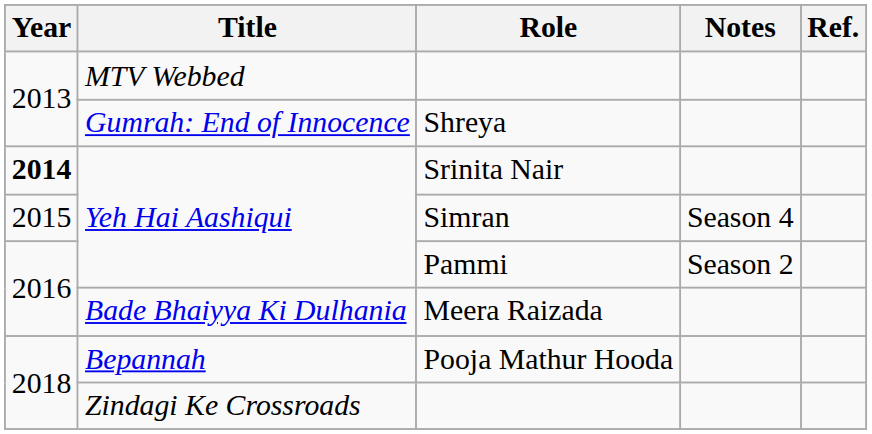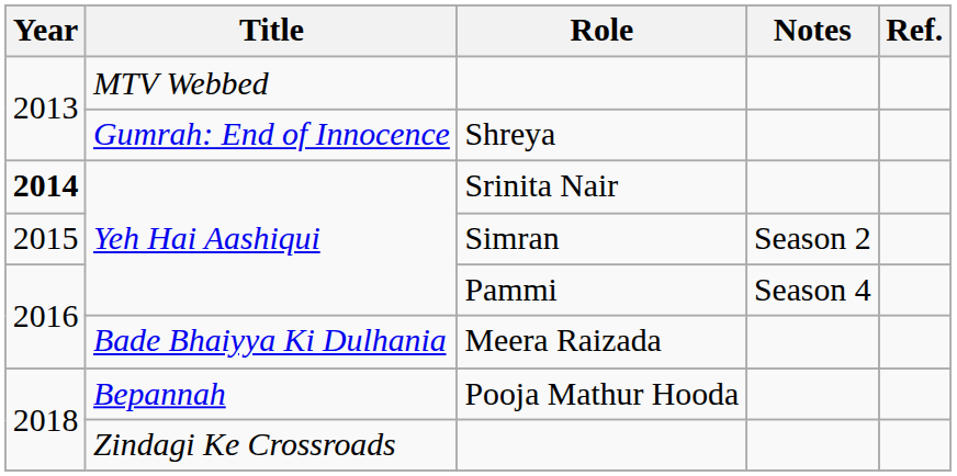 <table class="wikitable sortable">
 <tr>
 <th>Year</th>
 <th>Title</th>
 <th>Role</th>
 <th class="unsortable">Notes</th>
 <th class="unsortable">Ref.</th>
 </tr>
 <tr>
 <td rowspan="2">2013</td>
 <td><em>MTV Webbed</em></td>
 <td></td>
 <td></td>
 <td></td>
 </tr>
 <tr>
 <td><em><a href='#'>Gumrah: End of Innocence</a></em></td>
 <td>Shreya</td>
 <td></td>
 <td></td>
 </tr>
 <tr>
 <td><strong>2014</strong></td>
 <td rowspan="3"><em><a href='#'>Yeh Hai Aashiqui</a></em></td>
 <td>Srinita Nair</td>
 <td></td>
 <td></td>
 </tr>
 <tr>
 <td>2015</td>
 <td>Simran</td>
-<td>Season 4</td>
+<td>Season 2</td>
 <td></td>
 </tr>
 <tr>
 <td rowspan="2">2016</td>
 <td>Pammi</td>
-<td>Season 2</td>
+<td>Season 4</td>
 <td></td>
 </tr>
 <tr>
 <td><em><a href='#'>Bade Bhaiyya Ki Dulhania</a></em></td>
 <td>Meera Raizada</td>
 <td></td>
 <td></td>
 </tr>
 <tr>
 <td rowspan="2">2018</td>
 <td><em><a href='#'>Bepannah</a></em></td>
 <td>Pooja Mathur Hooda</td>
 <td></td>
 <td></td>
 </tr>
 <tr>
 <td><em>Zindagi Ke Crossroads</em></td>
 <td></td>
 <td></td>
 <td></td>
 </tr>
 </table>
